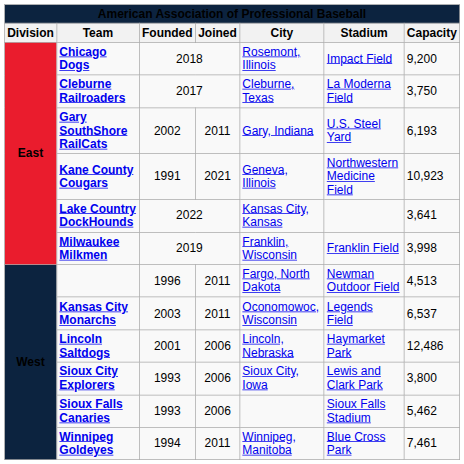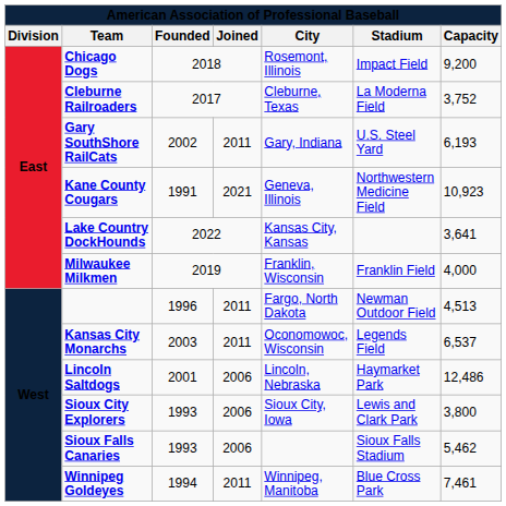 <table class="wikitable sortable">
 <tr>
 <th colspan="7" style="background-color:#0c233f"><span>American Association of Professional Baseball</span></th>
 </tr>
 <tr>
 <th>Division</th>
 <th>Team</th>
 <th>Founded</th>
 <th>Joined</th>
 <th>City</th>
 <th>Stadium</th>
 <th>Capacity</th>
 </tr>
 <tr>
 <th rowspan="6" style="background-color:#ea1c2d"><span>East</span></th>
 <td><strong><a href='#'>Chicago Dogs</a></strong></td>
 <td colspan="2" style="text-align:center;">2018</td>
 <td><a href='#'>Rosemont, Illinois</a></td>
 <td><a href='#'>Impact Field</a></td>
 <td>9,200</td>
 </tr>
 <tr>
 <td><strong><a href='#'>Cleburne Railroaders</a></strong></td>
 <td colspan="2" style="text-align:center;">2017</td>
 <td><a href='#'>Cleburne, Texas</a></td>
 <td><a href='#'>La Moderna Field</a></td>
-<td>3,750</td>
+<td>3,752</td>
 </tr>
 <tr>
 <td><strong><a href='#'>Gary SouthShore RailCats</a></strong></td>
 <td style="text-align:center;">2002</td>
 <td style="text-align:center;">2011</td>
 <td><a href='#'>Gary, Indiana</a></td>
 <td><a href='#'>U.S. Steel Yard</a></td>
 <td>6,193</td>
 </tr>
 <tr>
 <td><strong><a href='#'>Kane County Cougars</a></strong></td>
 <td style="text-align:center;">1991</td>
 <td style="text-align:center;">2021</td>
 <td><a href='#'>Geneva, Illinois</a></td>
 <td><a href='#'>Northwestern Medicine Field</a></td>
 <td>10,923</td>
 </tr>
 <tr>
 <td><strong><a href='#'>Lake Country DockHounds</a></strong></td>
 <td colspan="2" style="text-align:center;">2022</td>
 <td><a href='#'>Kansas City, Kansas</a></td>
 <td></td>
 <td>3,641</td>
 </tr>
 <tr>
 <td><strong><a href='#'>Milwaukee Milkmen</a></strong></td>
 <td colspan="2" style="text-align:center;">2019</td>
 <td><a href='#'>Franklin, Wisconsin</a></td>
 <td><a href='#'>Franklin Field</a></td>
-<td>3,998</td>
+<td>4,000</td>
 </tr>
 <tr>
 <th rowspan="6" style="background-color:#0c233f"><span>West</span></th>
 <td></td>
 <td style="text-align:center;">1996</td>
 <td style="text-align:center;">2011</td>
 <td><a href='#'>Fargo, North Dakota</a></td>
 <td><a href='#'>Newman Outdoor Field</a></td>
 <td>4,513</td>
 </tr>
 <tr>
 <td><strong><a href='#'>Kansas City Monarchs</a></strong></td>
 <td style="text-align:center;">2003</td>
 <td style="text-align:center;">2011</td>
 <td><a href='#'>Oconomowoc, Wisconsin</a></td>
 <td><a href='#'>Legends Field</a></td>
 <td>6,537</td>
 </tr>
 <tr>
 <td><strong><a href='#'>Lincoln Saltdogs</a></strong></td>
 <td style="text-align:center;">2001</td>
 <td style="text-align:center;">2006</td>
 <td><a href='#'>Lincoln, Nebraska</a></td>
 <td><a href='#'>Haymarket Park</a></td>
 <td>12,486</td>
 </tr>
 <tr>
 <td><strong><a href='#'>Sioux City Explorers</a></strong></td>
 <td style="text-align:center;">1993</td>
 <td style="text-align:center;">2006</td>
 <td><a href='#'>Sioux City, Iowa</a></td>
 <td><a href='#'>Lewis and Clark Park</a></td>
 <td>3,800</td>
 </tr>
 <tr>
 <td><strong><a href='#'>Sioux Falls Canaries</a></strong></td>
 <td style="text-align:center;">1993</td>
 <td style="text-align:center;">2006</td>
 <td></td>
 <td><a href='#'>Sioux Falls Stadium</a></td>
 <td>5,462</td>
 </tr>
 <tr>
 <td><strong><a href='#'>Winnipeg Goldeyes</a></strong></td>
 <td style="text-align:center;">1994</td>
 <td style="text-align:center;">2011</td>
 <td><a href='#'>Winnipeg, Manitoba</a></td>
 <td><a href='#'>Blue Cross Park</a></td>
 <td>7,461</td>
 </tr>
 </table>
